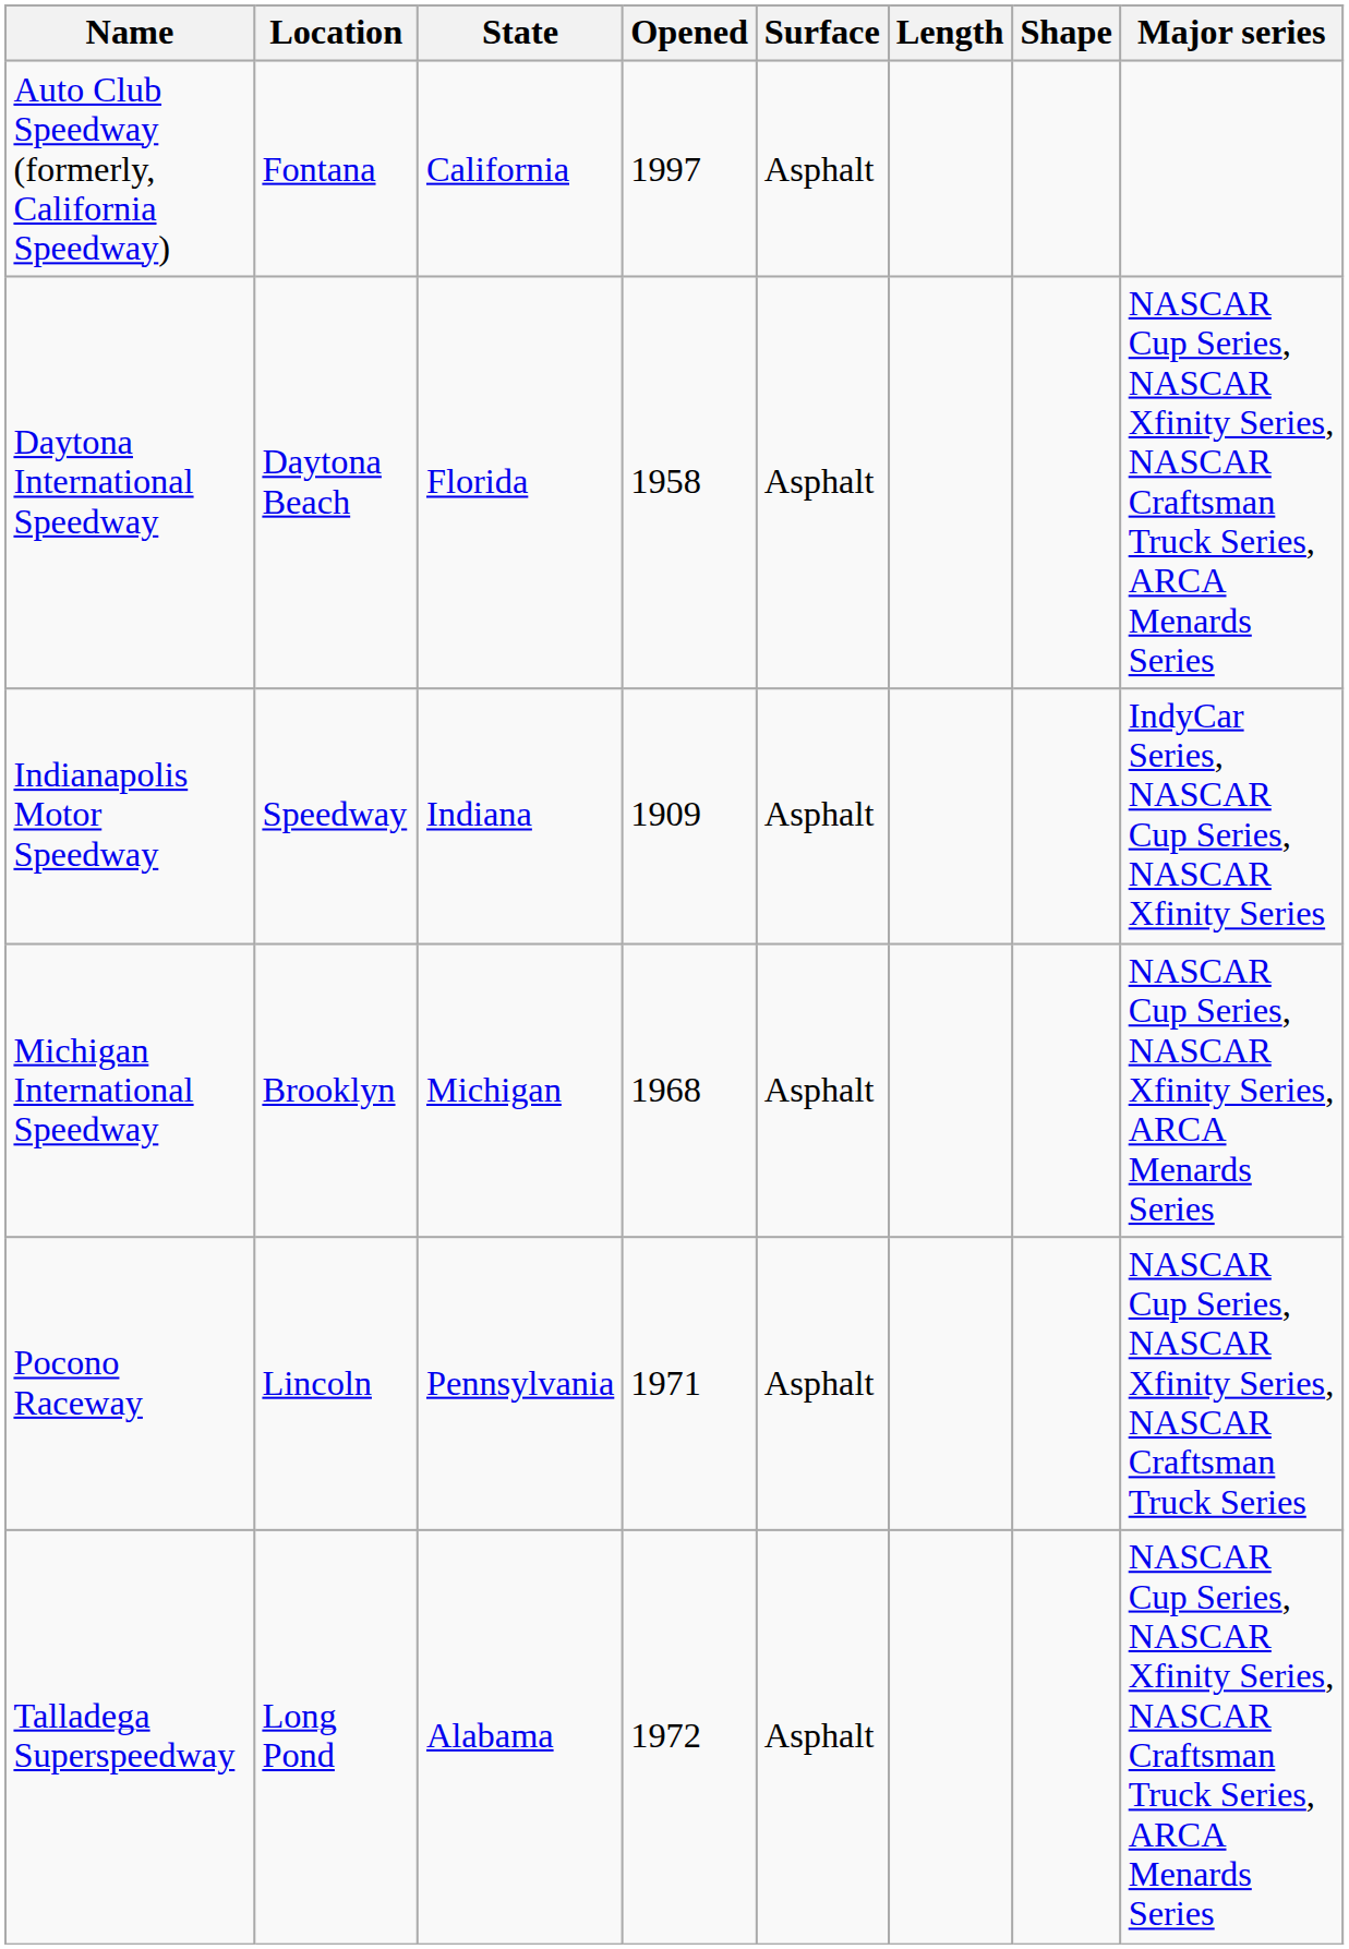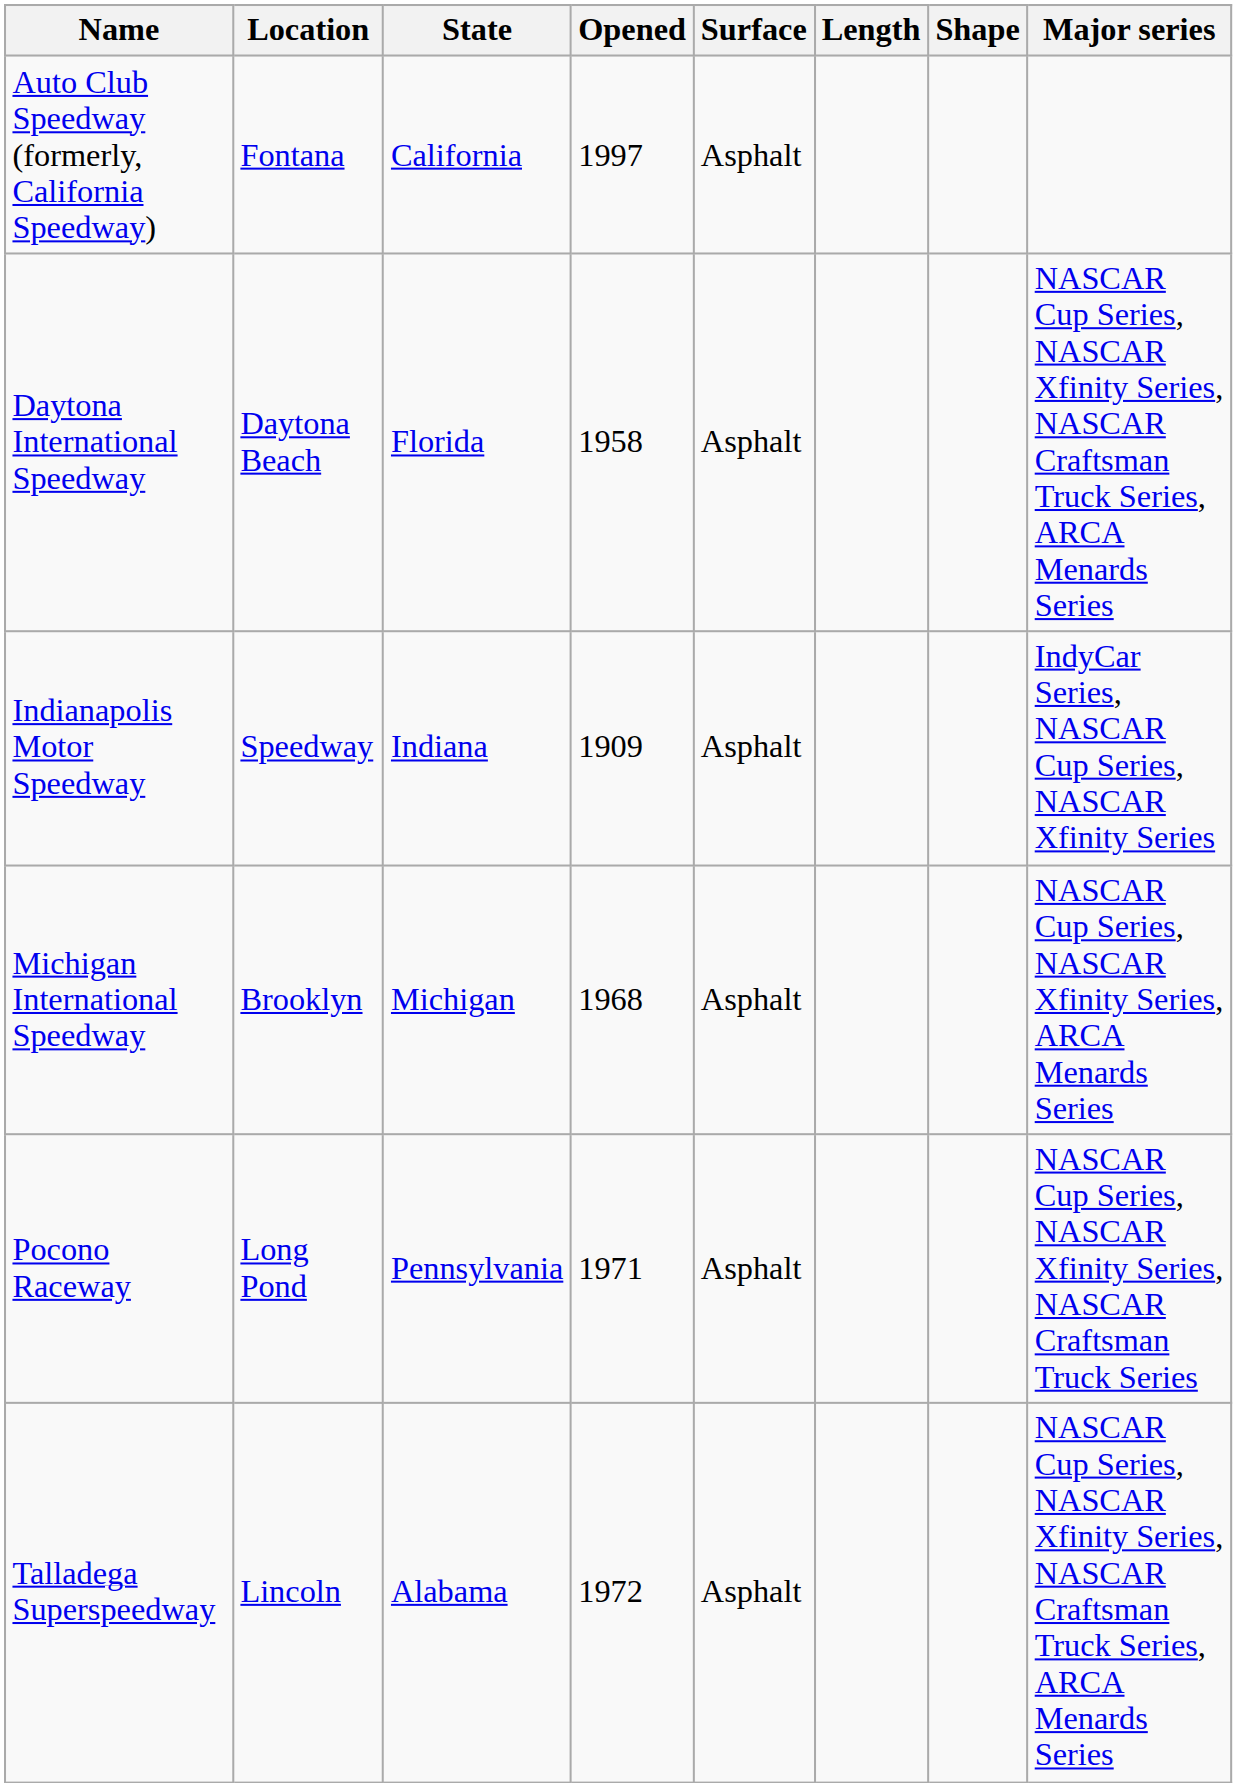 <table class="wikitable sortable">
 <tr>
 <th>Name</th>
 <th>Location</th>
 <th>State</th>
 <th>Opened</th>
 <th>Surface</th>
 <th>Length</th>
 <th>Shape</th>
 <th>Major series</th>
 </tr>
 <tr>
 <td><a href='#'>Auto Club Speedway</a><br>(formerly, <a href='#'>California Speedway</a>)</td>
 <td><a href='#'>Fontana</a><br></td>
 <td><a href='#'>California</a></td>
 <td>1997</td>
 <td>Asphalt</td>
 <td></td>
 <td></td>
 <td></td>
 </tr>
 <tr>
 <td><a href='#'>Daytona International Speedway</a></td>
 <td><a href='#'>Daytona Beach</a><br></td>
 <td><a href='#'>Florida</a></td>
 <td>1958</td>
 <td>Asphalt</td>
 <td></td>
 <td></td>
 <td><a href='#'>NASCAR Cup Series</a>, <a href='#'>NASCAR Xfinity Series</a>, <a href='#'>NASCAR Craftsman Truck Series</a>, <a href='#'>ARCA Menards Series</a></td>
 </tr>
 <tr>
 <td><a href='#'>Indianapolis Motor Speedway</a></td>
 <td><a href='#'>Speedway</a><br></td>
 <td><a href='#'>Indiana</a></td>
 <td>1909</td>
 <td>Asphalt</td>
 <td></td>
 <td></td>
 <td><a href='#'>IndyCar Series</a>, <a href='#'>NASCAR Cup Series</a>, <a href='#'>NASCAR Xfinity Series</a></td>
 </tr>
 <tr>
 <td><a href='#'>Michigan International Speedway</a></td>
 <td><a href='#'>Brooklyn</a><br></td>
 <td><a href='#'>Michigan</a></td>
 <td>1968</td>
 <td>Asphalt</td>
 <td></td>
 <td></td>
 <td><a href='#'>NASCAR Cup Series</a>, <a href='#'>NASCAR Xfinity Series</a>, <a href='#'>ARCA Menards Series</a></td>
 </tr>
 <tr>
 <td><a href='#'>Pocono Raceway</a></td>
-<td><a href='#'>Lincoln</a><br></td>
+<td><a href='#'>Long Pond</a><br></td>
 <td><a href='#'>Pennsylvania</a></td>
 <td>1971</td>
 <td>Asphalt</td>
 <td></td>
 <td></td>
 <td><a href='#'>NASCAR Cup Series</a>, <a href='#'>NASCAR Xfinity Series</a>, <a href='#'>NASCAR Craftsman Truck Series</a></td>
 </tr>
 <tr>
 <td><a href='#'>Talladega Superspeedway</a></td>
-<td><a href='#'>Long Pond</a><br></td>
+<td><a href='#'>Lincoln</a><br></td>
 <td><a href='#'>Alabama</a></td>
 <td>1972</td>
 <td>Asphalt</td>
 <td></td>
 <td></td>
 <td><a href='#'>NASCAR Cup Series</a>, <a href='#'>NASCAR Xfinity Series</a>, <a href='#'>NASCAR Craftsman Truck Series</a>, <a href='#'>ARCA Menards Series</a></td>
 </tr>
 </table>
